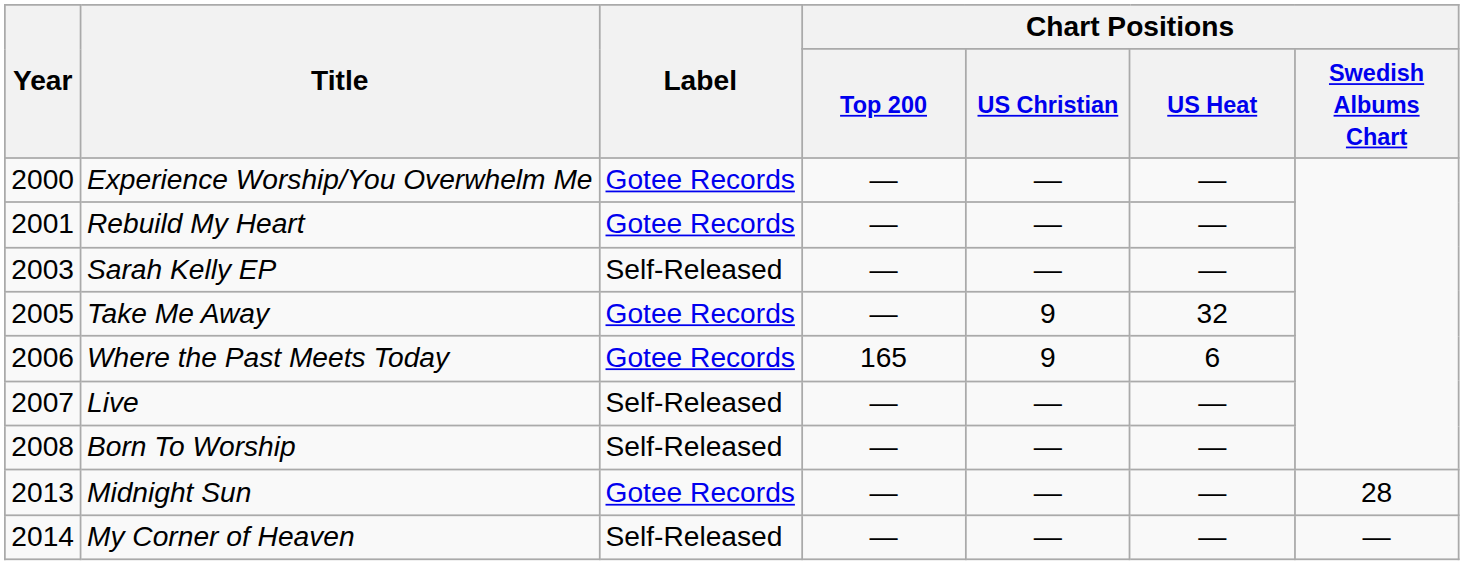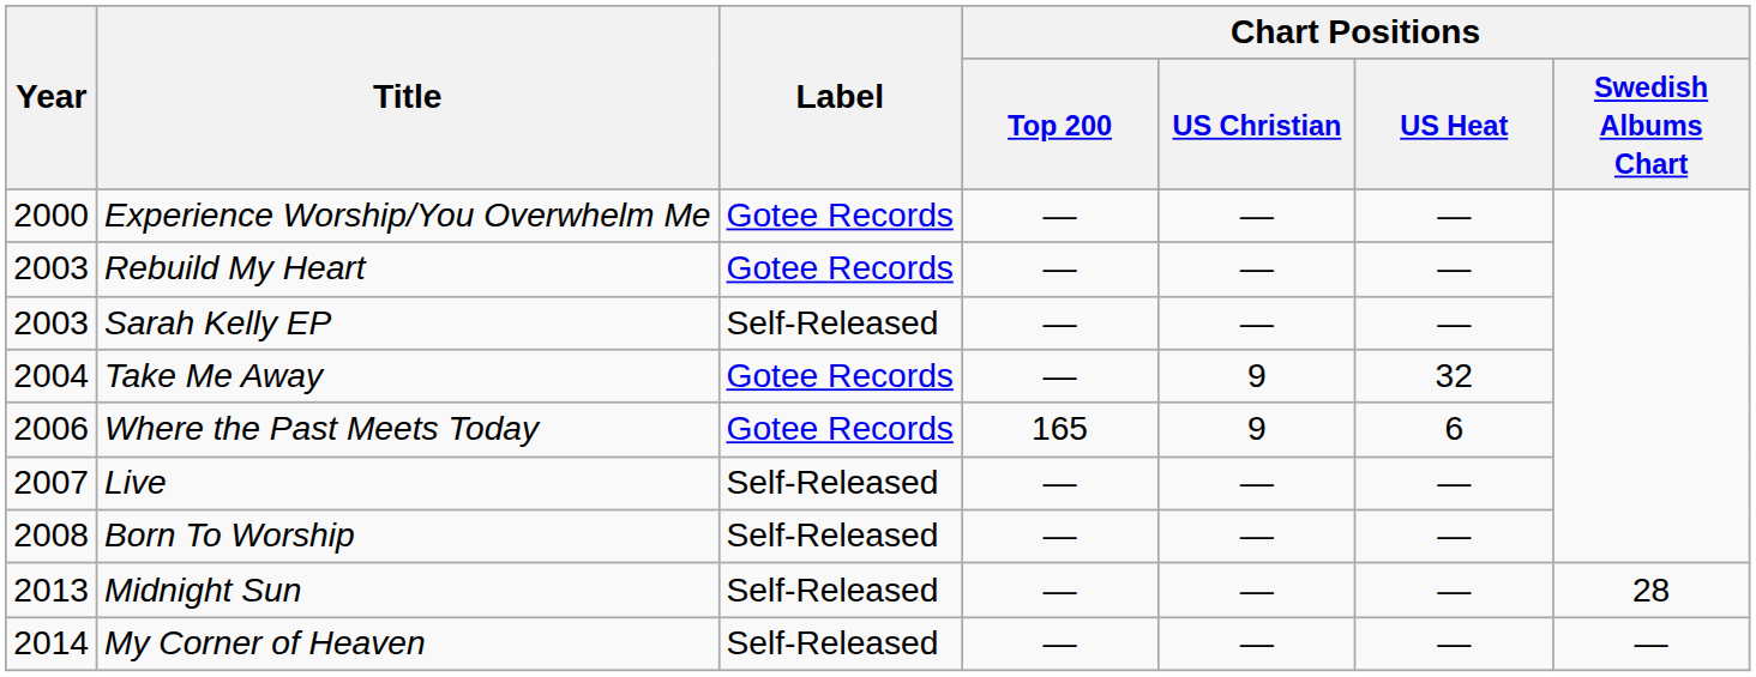 <table class="wikitable">
 <tr>
 <th rowspan="2">Year</th>
 <th rowspan="2">Title</th>
 <th rowspan="2">Label</th>
 <th colspan="4">Chart Positions</th>
 </tr>
 <tr>
 <th width="86"><small><a href='#'>Top 200</a></small></th>
 <th width="86"><small><a href='#'>US Christian</a></small></th>
 <th width="86"><small><a href='#'>US Heat</a></small></th>
 <th width="86"><small><a href='#'>Swedish Albums Chart</a></small></th>
 </tr>
 <tr>
 <td>2000</td>
 <td><em>Experience Worship/You Overwhelm Me</em></td>
 <td><a href='#'>Gotee Records</a></td>
 <td align="center">—</td>
 <td align="center">—</td>
 <td align="center">—</td>
 </tr>
 <tr>
-<td>2001</td>
+<td>2003</td>
 <td><em>Rebuild My Heart</em></td>
 <td><a href='#'>Gotee Records</a></td>
 <td align="center">—</td>
 <td align="center">—</td>
 <td align="center">—</td>
 </tr>
 <tr>
 <td>2003</td>
 <td><em>Sarah Kelly EP</em></td>
 <td>Self-Released</td>
 <td align="center">—</td>
 <td align="center">—</td>
 <td align="center">—</td>
 </tr>
 <tr>
-<td>2005</td>
+<td>2004</td>
 <td><em>Take Me Away</em></td>
 <td><a href='#'>Gotee Records</a></td>
 <td align="center">—</td>
 <td align="center">9</td>
 <td align="center">32</td>
 </tr>
 <tr>
 <td>2006</td>
 <td><em>Where the Past Meets Today</em></td>
 <td><a href='#'>Gotee Records</a></td>
 <td align="center">165</td>
 <td align="center">9</td>
 <td align="center">6</td>
 </tr>
 <tr>
 <td>2007</td>
 <td><em>Live</em></td>
 <td>Self-Released</td>
 <td align="center">—</td>
 <td align="center">—</td>
 <td align="center">—</td>
 </tr>
 <tr>
 <td>2008</td>
 <td><em>Born To Worship</em></td>
 <td>Self-Released</td>
 <td align="center">—</td>
 <td align="center">—</td>
 <td align="center">—</td>
 </tr>
 <tr>
 <td>2013</td>
 <td><em>Midnight Sun</em></td>
-<td><a href='#'>Gotee Records</a></td>
+<td>Self-Released</td>
 <td align="center">—</td>
 <td align="center">—</td>
 <td align="center">—</td>
 <td align="center">28</td>
 </tr>
 <tr>
 <td>2014</td>
 <td><em>My Corner of Heaven</em></td>
 <td>Self-Released</td>
 <td align="center">—</td>
 <td align="center">—</td>
 <td align="center">—</td>
 <td align="center">—</td>
 </tr>
 </table>
